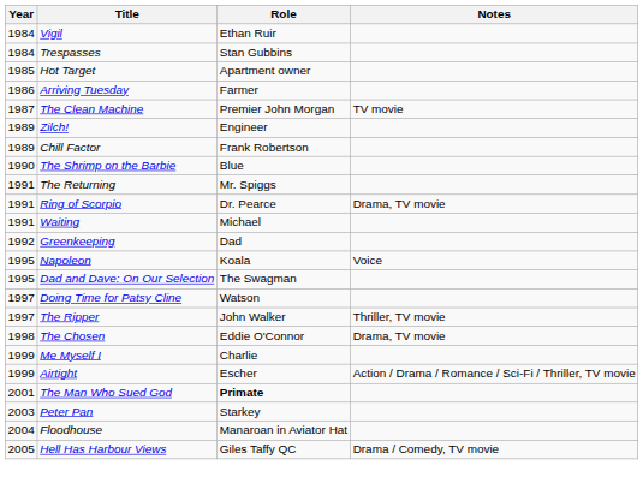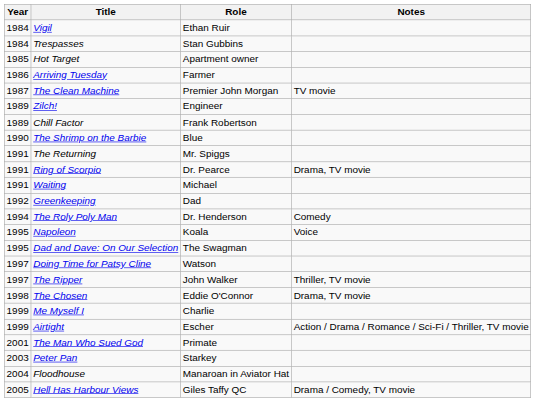 <table class="wikitable sortable">
 <tr>
 <th>Year</th>
 <th>Title</th>
 <th>Role</th>
 <th class="unsortable">Notes</th>
 </tr>
 <tr>
 <td>1984</td>
 <td><em><a href='#'>Vigil</a></em></td>
 <td>Ethan Ruir</td>
 <td></td>
 </tr>
 <tr>
 <td>1984</td>
 <td><em>Trespasses</em></td>
 <td>Stan Gubbins</td>
 <td></td>
 </tr>
 <tr>
 <td>1985</td>
 <td><em>Hot Target</em></td>
 <td>Apartment owner</td>
 <td></td>
 </tr>
 <tr>
 <td>1986</td>
 <td><em><a href='#'>Arriving Tuesday</a></em></td>
 <td>Farmer</td>
 <td></td>
 </tr>
 <tr>
 <td>1987</td>
 <td><em><a href='#'>The Clean Machine</a></em></td>
 <td>Premier John Morgan</td>
 <td>TV movie</td>
 </tr>
 <tr>
 <td>1989</td>
 <td><em><a href='#'>Zilch!</a></em></td>
 <td>Engineer</td>
 <td></td>
 </tr>
 <tr>
 <td>1989</td>
 <td><em>Chill Factor</em></td>
 <td>Frank Robertson</td>
 <td></td>
 </tr>
 <tr>
 <td>1990</td>
 <td><em><a href='#'>The Shrimp on the Barbie</a></em></td>
 <td>Blue</td>
 <td></td>
 </tr>
 <tr>
 <td>1991</td>
 <td><em>The Returning</em></td>
 <td>Mr. Spiggs</td>
 <td></td>
 </tr>
 <tr>
 <td>1991</td>
 <td><em><a href='#'>Ring of Scorpio</a></em></td>
 <td>Dr. Pearce</td>
 <td>Drama, TV movie</td>
 </tr>
 <tr>
 <td>1991</td>
 <td><em><a href='#'>Waiting</a></em></td>
 <td>Michael</td>
 <td></td>
 </tr>
 <tr>
 <td>1992</td>
 <td><em><a href='#'>Greenkeeping</a></em></td>
 <td>Dad</td>
 <td></td>
 </tr>
 <tr>
+<td>1994</td>
+<td><em><a href='#'>The Roly Poly Man</a></em></td>
+<td>Dr. Henderson</td>
+<td>Comedy</td>
+</tr>
+<tr>
 <td>1995</td>
 <td><em><a href='#'>Napoleon</a></em></td>
 <td>Koala</td>
 <td>Voice</td>
 </tr>
 <tr>
 <td>1995</td>
 <td><em><a href='#'>Dad and Dave: On Our Selection</a></em></td>
 <td>The Swagman</td>
 <td></td>
 </tr>
 <tr>
 <td>1997</td>
 <td><em><a href='#'>Doing Time for Patsy Cline</a></em></td>
 <td>Watson</td>
 <td></td>
 </tr>
 <tr>
 <td>1997</td>
 <td><em><a href='#'>The Ripper</a></em></td>
 <td>John Walker</td>
 <td>Thriller, TV movie</td>
 </tr>
 <tr>
 <td>1998</td>
 <td><em><a href='#'>The Chosen</a></em></td>
 <td>Eddie O'Connor</td>
 <td>Drama, TV movie</td>
 </tr>
 <tr>
 <td>1999</td>
 <td><em><a href='#'>Me Myself I</a></em></td>
 <td>Charlie</td>
 <td></td>
 </tr>
 <tr>
 <td>1999</td>
 <td><em><a href='#'>Airtight</a></em></td>
 <td>Escher</td>
 <td>Action / Drama / Romance / Sci-Fi / Thriller, TV movie</td>
 </tr>
 <tr>
 <td>2001</td>
 <td><em><a href='#'>The Man Who Sued God</a></em></td>
-<td><strong>Primate</strong></td>
+<td>Primate</td>
 <td></td>
 </tr>
 <tr>
 <td>2003</td>
 <td><em><a href='#'>Peter Pan</a></em></td>
 <td>Starkey</td>
 <td></td>
 </tr>
 <tr>
 <td>2004</td>
 <td><em>Floodhouse</em></td>
 <td>Manaroan in Aviator Hat</td>
 <td></td>
 </tr>
 <tr>
 <td>2005</td>
 <td><em><a href='#'>Hell Has Harbour Views</a></em></td>
 <td>Giles Taffy QC</td>
 <td>Drama / Comedy, TV movie</td>
 </tr>
 </table>
